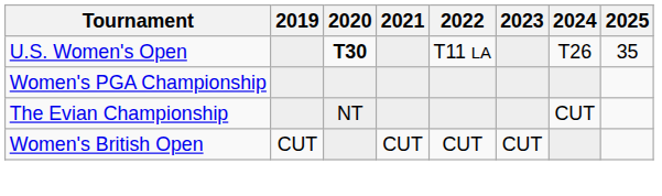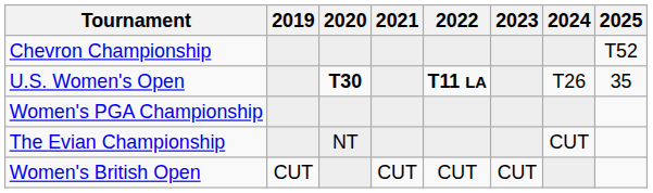 <table class="wikitable" style="font-size:95%;text-align:center;">
 <tr>
 <th>Tournament</th>
 <th>2019</th>
 <th>2020</th>
 <th>2021</th>
 <th>2022</th>
 <th>2023</th>
 <th>2024</th>
 <th>2025</th>
 </tr>
 <tr>
+<td align=left><a href='#'>Chevron Championship</a></td>
+<td style="background:#eeeeee;"></td>
+<td style="background:#eeeeee;"></td>
+<td style="background:#eeeeee;"></td>
+<td style="background:#eeeeee;"></td>
+<td style="background:#eeeeee;"></td>
+<td style="background:#eeeeee;"></td>
+<td>T52</td>
+</tr>
+<tr>
 <td align=left><a href='#'>U.S. Women's Open</a></td>
 <td style="background:#eeeeee;"></td>
 <td><strong>T30</strong></td>
 <td style="background:#eeeeee;"></td>
-<td>T11 <small>LA</small></td>
+<td><strong>T11 <small>LA</small></strong></td>
 <td style="background:#eeeeee;"></td>
 <td>T26</td>
 <td>35</td>
 </tr>
 <tr>
 <td align=left><a href='#'>Women's PGA Championship</a></td>
 <td style="background:#eeeeee;"></td>
 <td style="background:#eeeeee;"></td>
 <td style="background:#eeeeee;"></td>
 <td style="background:#eeeeee;"></td>
 <td style="background:#eeeeee;"></td>
 <td style="background:#eeeeee;"></td>
 <td></td>
 </tr>
 <tr>
 <td align=left><a href='#'>The Evian Championship</a></td>
 <td style="background:#eeeeee;"></td>
 <td style="background:#eeeeee;">NT</td>
 <td style="background:#eeeeee;"></td>
 <td style="background:#eeeeee;"></td>
 <td style="background:#eeeeee;"></td>
 <td>CUT</td>
 <td></td>
 </tr>
 <tr>
 <td align=left><a href='#'>Women's British Open</a></td>
 <td>CUT</td>
 <td style="background:#eeeeee;"></td>
 <td>CUT</td>
 <td>CUT</td>
 <td>CUT</td>
 <td style="background:#eeeeee;"></td>
 <td></td>
 </tr>
 </table>
